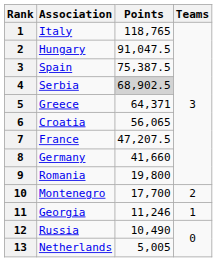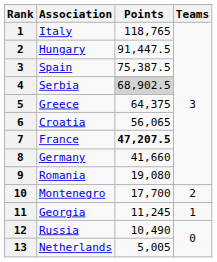 <table class="wikitable">
 <tr>
 <th>Rank</th>
 <th>Association</th>
 <th>Points</th>
 <th>Teams</th>
 </tr>
 <tr>
 <th>1</th>
 <td> <a href='#'>Italy</a></td>
 <td align=right>118,765</td>
 <td align=center rowspan=9>3</td>
 </tr>
 <tr>
 <th>2</th>
 <td> <a href='#'>Hungary</a></td>
-<td align=right>91,047.5</td>
+<td align=right>91,447.5</td>
 </tr>
 <tr>
 <th>3</th>
 <td> <a href='#'>Spain</a></td>
 <td align=right>75,387.5</td>
 </tr>
 <tr>
 <th>4</th>
 <td> <a href='#'>Serbia</a></td>
 <td align=right style="background: lightgrey;">68,902.5</td>
 </tr>
 <tr>
 <th>5</th>
 <td> <a href='#'>Greece</a></td>
-<td align=right>64,371</td>
+<td align=right>64,375</td>
 </tr>
 <tr>
 <th>6</th>
 <td> <a href='#'>Croatia</a></td>
 <td align="right">56,065</td>
 </tr>
 <tr>
 <th>7</th>
 <td> <a href='#'>France</a></td>
-<td align="right">47,207.5</td>
+<td align="right"><strong>47,207.5</strong></td>
 </tr>
 <tr>
 <th>8</th>
 <td> <a href='#'>Germany</a></td>
 <td align="right">41,660</td>
 </tr>
 <tr>
 <th>9</th>
 <td> <a href='#'>Romania</a></td>
-<td align="right">19,800</td>
+<td align="right">19,080</td>
 </tr>
 <tr>
 <th>10</th>
 <td> <a href='#'>Montenegro</a></td>
 <td align="right">17,700</td>
 <td rowspan="1" align="center">2</td>
 </tr>
 <tr>
 <th>11</th>
 <td> <a href='#'>Georgia</a></td>
-<td align="right">11,246</td>
+<td align="right">11,245</td>
 <td rowspan="1" align="center">1</td>
 </tr>
 <tr>
 <th>12</th>
 <td> <a href='#'>Russia</a></td>
 <td align="right">10,490</td>
 <td rowspan="2" align="center">0</td>
 </tr>
 <tr>
 <th>13</th>
 <td> <a href='#'>Netherlands</a></td>
 <td align="right">5,005</td>
 </tr>
 </table>
